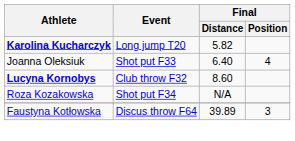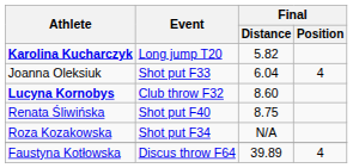 <table class=wikitable style="font-size:90%">
 <tr>
 <th rowspan="2">Athlete</th>
 <th rowspan="2">Event</th>
 <th colspan="2">Final</th>
 </tr>
 <tr style="font-size:95%">
 <th>Distance</th>
 <th>Position</th>
 </tr>
 <tr align=center>
 <td align=left><strong><a href='#'>Karolina Kucharczyk</a></strong></td>
 <td align=left><a href='#'>Long jump T20</a></td>
 <td>5.82</td>
 <td></td>
 </tr>
 <tr align=center>
 <td align=left>Joanna Oleksiuk</td>
 <td align=left><a href='#'>Shot put F33</a></td>
-<td>6.40</td>
+<td>6.04</td>
 <td>4</td>
 </tr>
 <tr align=center>
 <td align=left><strong><a href='#'>Lucyna Kornobys</a></strong></td>
 <td align=left><a href='#'>Club throw F32</a></td>
 <td>8.60</td>
+<td></td>
+</tr>
+<tr align=center>
+<td align=left><a href='#'>Renata Śliwińska</a></td>
+<td align=left><a href='#'>Shot put F40</a></td>
+<td>8.75</td>
 <td></td>
 </tr>
 <tr align=center>
 <td align=left><a href='#'>Roza Kozakowska</a></td>
 <td align=left><a href='#'>Shot put F34</a></td>
 <td>N/A</td>
 <td></td>
 </tr>
 <tr>
 </tr>
 <tr align=center>
 <td align=left><a href='#'>Faustyna Kotłowska</a></td>
 <td align=left><a href='#'>Discus throw F64</a></td>
 <td>39.89</td>
-<td>3</td>
+<td>4</td>
 </tr>
 </table>
